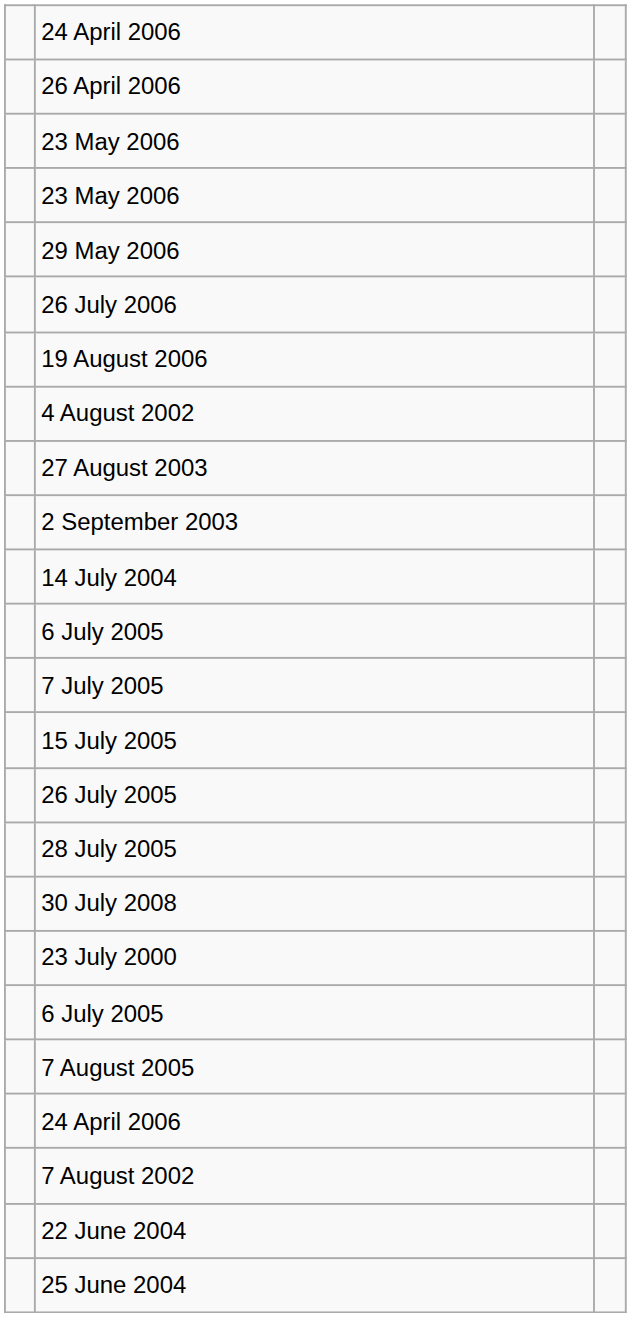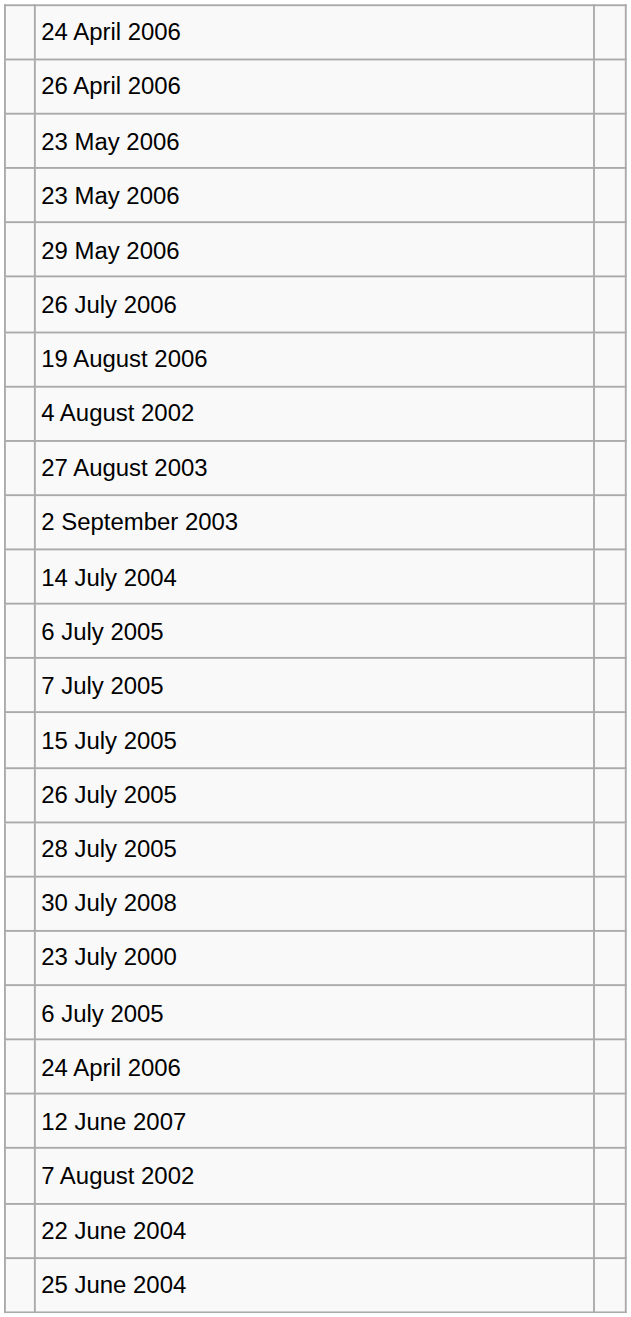 <table class="wikitable" style="font-size: 80%; float: left; width: 26em; margin-right: 1em; height: 700px">
 <tr>
 <td></td>
 <td>24 April 2006</td>
 <td></td>
 </tr>
 <tr>
 <td></td>
 <td>26 April 2006</td>
 <td></td>
 </tr>
 <tr>
 <td></td>
 <td>23 May 2006</td>
 <td></td>
 </tr>
 <tr>
 <td></td>
 <td>23 May 2006</td>
 <td></td>
 </tr>
 <tr>
 <td></td>
 <td>29 May 2006</td>
 <td></td>
 </tr>
 <tr>
 <td></td>
 <td>26 July 2006</td>
 <td></td>
 </tr>
 <tr>
 <td></td>
 <td>19 August 2006</td>
 <td></td>
 </tr>
 <tr>
 <td></td>
 <td>4 August 2002</td>
 <td></td>
 </tr>
 <tr>
 <td></td>
 <td>27 August 2003</td>
 <td></td>
 </tr>
 <tr>
 <td></td>
 <td>2 September 2003</td>
 <td></td>
 </tr>
 <tr>
 <td></td>
 <td>14 July 2004</td>
 <td></td>
 </tr>
 <tr>
 <td></td>
 <td>6 July 2005</td>
 <td></td>
 </tr>
 <tr>
 <td></td>
 <td>7 July 2005</td>
 <td></td>
 </tr>
 <tr>
 <td></td>
 <td>15 July 2005</td>
 <td></td>
 </tr>
 <tr>
 <td></td>
 <td>26 July 2005</td>
 <td></td>
 </tr>
 <tr>
 <td></td>
 <td>28 July 2005</td>
 <td></td>
 </tr>
 <tr>
 <td></td>
 <td>30 July 2008</td>
 <td></td>
 </tr>
 <tr>
 <td></td>
 <td>23 July 2000</td>
 <td></td>
 </tr>
 <tr>
 <td></td>
 <td>6 July 2005</td>
 <td></td>
 </tr>
 <tr>
 <td></td>
-<td>7 August 2005</td>
+<td>24 April 2006</td>
 <td></td>
 </tr>
 <tr>
 <td></td>
-<td>24 April 2006</td>
+<td>12 June 2007</td>
 <td></td>
 </tr>
 <tr>
 <td></td>
 <td>7 August 2002</td>
 <td></td>
 </tr>
 <tr>
 <td></td>
 <td>22 June 2004</td>
 <td></td>
 </tr>
 <tr>
 <td></td>
 <td>25 June 2004</td>
 <td></td>
 </tr>
 </table>
